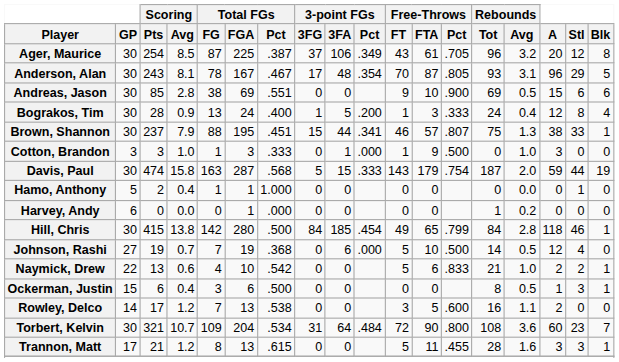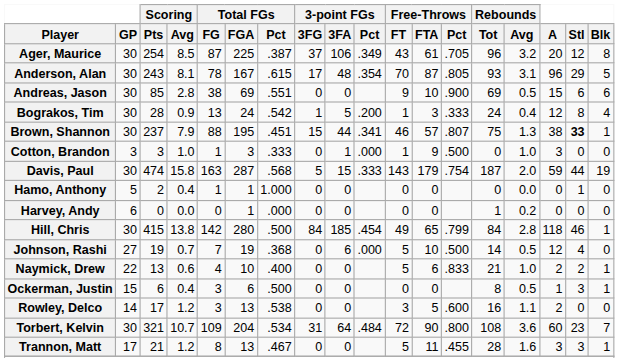 <table class="wikitable sortable" border="1" style="font-size:70%;">
 <tr>
 <th colspan="2" style="border-top-style:hidden; border-left-style:hidden; background: white;"></th>
 <th colspan="2" style=>Scoring</th>
 <th colspan="3" style=>Total FGs</th>
 <th colspan="3" style=>3-point FGs</th>
 <th colspan="3" style=>Free-Throws</th>
 <th colspan="2" style=>Rebounds</th>
 <th colspan="4" style="border-top-style:hidden; border-right-style:hidden; background: white;"></th>
 </tr>
 <tr>
 <th scope="col" style=>Player</th>
 <th scope="col" style=>GP</th>
 <th scope="col" style=>Pts</th>
 <th scope="col" style=>Avg</th>
 <th scope="col" style=>FG</th>
 <th scope="col" style=>FGA</th>
 <th scope="col" style=>Pct</th>
 <th scope="col" style=>3FG</th>
 <th scope="col" style=>3FA</th>
 <th scope="col" style=>Pct</th>
 <th scope="col" style=>FT</th>
 <th scope="col" style=>FTA</th>
 <th scope="col" style=>Pct</th>
 <th scope="col" style=>Tot</th>
 <th scope="col" style=>Avg</th>
 <th scope="col" style=>A</th>
 <th scope="col" style=>Stl</th>
 <th scope="col" style=>Blk</th>
 </tr>
 <tr>
 <th style=white-space:nowrap>Ager, Maurice</th>
 <td align="right">30</td>
 <td align="right">254</td>
 <td align="right">8.5</td>
 <td align="right">87</td>
 <td align="right">225</td>
 <td align="right">.387</td>
 <td align="right">37</td>
 <td align="right">106</td>
 <td align="right">.349</td>
 <td align="right">43</td>
 <td align="right">61</td>
 <td align="right">.705</td>
 <td align="right">96</td>
 <td align="right">3.2</td>
 <td align="right">20</td>
 <td align="right">12</td>
 <td align="right">8</td>
 </tr>
 <tr>
 <th style=white-space:nowrap>Anderson, Alan</th>
 <td align="right">30</td>
 <td align="right">243</td>
 <td align="right">8.1</td>
 <td align="right">78</td>
 <td align="right">167</td>
-<td align="right">.467</td>
+<td align="right">.615</td>
 <td align="right">17</td>
 <td align="right">48</td>
 <td align="right">.354</td>
 <td align="right">70</td>
 <td align="right">87</td>
 <td align="right">.805</td>
 <td align="right">93</td>
 <td align="right">3.1</td>
 <td align="right">96</td>
 <td align="right">29</td>
 <td align="right">5</td>
 </tr>
 <tr>
 <th style=white-space:nowrap>Andreas, Jason</th>
 <td align="right">30</td>
 <td align="right">85</td>
 <td align="right">2.8</td>
 <td align="right">38</td>
 <td align="right">69</td>
 <td align="right">.551</td>
 <td align="right">0</td>
 <td align="right">0</td>
 <td align="right"></td>
 <td align="right">9</td>
 <td align="right">10</td>
 <td align="right">.900</td>
 <td align="right">69</td>
 <td align="right">0.5</td>
 <td align="right">15</td>
 <td align="right">6</td>
 <td align="right">6</td>
 </tr>
 <tr>
 <th style=white-space:nowrap>Bograkos, Tim</th>
 <td align="right">30</td>
 <td align="right">28</td>
 <td align="right">0.9</td>
 <td align="right">13</td>
 <td align="right">24</td>
-<td align="right">.400</td>
+<td align="right">.542</td>
 <td align="right">1</td>
 <td align="right">5</td>
 <td align="right">.200</td>
 <td align="right">1</td>
 <td align="right">3</td>
 <td align="right">.333</td>
 <td align="right">24</td>
 <td align="right">0.4</td>
 <td align="right">12</td>
 <td align="right">8</td>
 <td align="right">4</td>
 </tr>
 <tr>
 <th style=white-space:nowrap>Brown, Shannon</th>
 <td align="right">30</td>
 <td align="right">237</td>
 <td align="right">7.9</td>
 <td align="right">88</td>
 <td align="right">195</td>
 <td align="right">.451</td>
 <td align="right">15</td>
 <td align="right">44</td>
 <td align="right">.341</td>
 <td align="right">46</td>
 <td align="right">57</td>
 <td align="right">.807</td>
 <td align="right">75</td>
 <td align="right">1.3</td>
 <td align="right">38</td>
-<td align="right">33</td>
+<td align="right"><strong>33</strong></td>
 <td align="right">1</td>
 </tr>
 <tr>
 <th style=white-space:nowrap>Cotton, Brandon</th>
 <td align="right">3</td>
 <td align="right">3</td>
 <td align="right">1.0</td>
 <td align="right">1</td>
 <td align="right">3</td>
 <td align="right">.333</td>
 <td align="right">0</td>
 <td align="right">1</td>
 <td align="right">.000</td>
 <td align="right">1</td>
 <td align="right">9</td>
 <td align="right">.500</td>
 <td align="right">0</td>
 <td align="right">1.0</td>
 <td align="right">3</td>
 <td align="right">0</td>
 <td align="right">0</td>
 </tr>
 <tr>
 <th style=white-space:nowrap>Davis, Paul</th>
 <td align="right" style=>30</td>
 <td align="right">474</td>
 <td align="right">15.8</td>
 <td align="right">163</td>
 <td align="right">287</td>
 <td align="right">.568</td>
 <td align="right">5</td>
 <td align="right">15</td>
 <td align="right">.333</td>
 <td align="right">143</td>
 <td align="right">179</td>
 <td align="right">.754</td>
 <td align="right">187</td>
 <td align="right">2.0</td>
 <td align="right">59</td>
 <td align="right">44</td>
 <td align="right">19</td>
 </tr>
 <tr>
 <th style=white-space:nowrap>Hamo, Anthony</th>
 <td align="right" style=>5</td>
 <td align="right">2</td>
 <td align="right">0.4</td>
 <td align="right">1</td>
 <td align="right">1</td>
 <td align="right">1.000</td>
 <td align="right">0</td>
 <td align="right">0</td>
 <td align="right"></td>
 <td align="right">0</td>
 <td align="right">0</td>
 <td align="right"></td>
 <td align="right">0</td>
 <td align="right">0.0</td>
 <td align="right">0</td>
 <td align="right">1</td>
 <td align="right">0</td>
 </tr>
 <tr>
 <th style=white-space:nowrap>Harvey, Andy</th>
 <td align="right" style=>6</td>
 <td align="right">0</td>
 <td align="right">0.0</td>
 <td align="right">0</td>
 <td align="right">1</td>
 <td align="right">.000</td>
 <td align="right">0</td>
 <td align="right">0</td>
 <td align="right"></td>
 <td align="right">0</td>
 <td align="right">0</td>
 <td align="right"></td>
 <td align="right">1</td>
 <td align="right">0.2</td>
 <td align="right">0</td>
 <td align="right">0</td>
 <td align="right">0</td>
 </tr>
 <tr>
 <th style=white-space:nowrap>Hill, Chris</th>
 <td align="right">30</td>
 <td align="right">415</td>
 <td align="right">13.8</td>
 <td align="right">142</td>
 <td align="right">280</td>
 <td align="right">.500</td>
 <td align="right">84</td>
 <td align="right">185</td>
 <td align="right">.454</td>
 <td align="right">49</td>
 <td align="right">65</td>
 <td align="right">.799</td>
 <td align="right">84</td>
 <td align="right">2.8</td>
 <td align="right">118</td>
 <td align="right">46</td>
 <td align="right">1</td>
 </tr>
 <tr>
 <th style=white-space:nowrap>Johnson, Rashi</th>
 <td align="right">27</td>
 <td align="right">19</td>
 <td align="right">0.7</td>
 <td align="right">7</td>
 <td align="right">19</td>
 <td align="right">.368</td>
 <td align="right">0</td>
 <td align="right">6</td>
 <td align="right">.000</td>
 <td align="right">5</td>
 <td align="right">10</td>
 <td align="right">.500</td>
 <td align="right">14</td>
 <td align="right">0.5</td>
 <td align="right">12</td>
 <td align="right">4</td>
 <td align="right">0</td>
 </tr>
 <tr>
 <th style=white-space:nowrap>Naymick, Drew</th>
 <td align="right">22</td>
 <td align="right">13</td>
 <td align="right">0.6</td>
 <td align="right">4</td>
 <td align="right">10</td>
-<td align="right">.542</td>
+<td align="right">.400</td>
 <td align="right">0</td>
 <td align="right">0</td>
 <td align="right"></td>
 <td align="right">5</td>
 <td align="right">6</td>
 <td align="right">.833</td>
 <td align="right">21</td>
 <td align="right">1.0</td>
 <td align="right">2</td>
 <td align="right">2</td>
 <td align="right">1</td>
 </tr>
 <tr>
 <th style=white-space:nowrap>Ockerman, Justin</th>
 <td align="right">15</td>
 <td align="right">6</td>
 <td align="right">0.4</td>
 <td align="right">3</td>
 <td align="right">6</td>
 <td align="right">.500</td>
 <td align="right">0</td>
 <td align="right">0</td>
 <td align="right"></td>
 <td align="right">0</td>
 <td align="right">0</td>
 <td align="right"></td>
 <td align="right">8</td>
 <td align="right">0.5</td>
 <td align="right">1</td>
 <td align="right">3</td>
 <td align="right">1</td>
 </tr>
 <tr>
 <th style=white-space:nowrap>Rowley, Delco</th>
 <td align="right">14</td>
 <td align="right">17</td>
 <td align="right">1.2</td>
-<td align="right">7</td>
+<td align="right">3</td>
 <td align="right">13</td>
 <td align="right">.538</td>
 <td align="right">0</td>
 <td align="right">0</td>
 <td align="right"></td>
 <td align="right">3</td>
 <td align="right">5</td>
 <td align="right">.600</td>
 <td align="right">16</td>
 <td align="right">1.1</td>
 <td align="right">2</td>
 <td align="right">0</td>
 <td align="right">0</td>
 </tr>
 <tr>
 <th style=white-space:nowrap>Torbert, Kelvin</th>
 <td align="right">30</td>
 <td align="right">321</td>
 <td align="right">10.7</td>
 <td align="right">109</td>
 <td align="right">204</td>
 <td align="right">.534</td>
 <td align="right">31</td>
 <td align="right">64</td>
 <td align="right">.484</td>
 <td align="right">72</td>
 <td align="right">90</td>
 <td align="right">.800</td>
 <td align="right">108</td>
 <td align="right">3.6</td>
 <td align="right">60</td>
 <td align="right">23</td>
 <td align="right">7</td>
 </tr>
 <tr>
 <th style=white-space:nowrap>Trannon, Matt</th>
 <td align="right">17</td>
 <td align="right">21</td>
 <td align="right">1.2</td>
 <td align="right">8</td>
 <td align="right">13</td>
-<td align="right">.615</td>
+<td align="right">.467</td>
 <td align="right">0</td>
 <td align="right">0</td>
 <td align="right"></td>
 <td align="right">5</td>
 <td align="right">11</td>
 <td align="right">.455</td>
 <td align="right">28</td>
 <td align="right">1.6</td>
 <td align="right">3</td>
 <td align="right">3</td>
 <td align="right">1</td>
 </tr>
 <tr>
 </tr>
 <tr class="sortbottom">
 </tr>
 </table>
